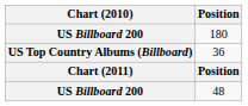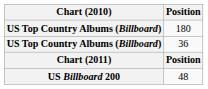 <table class="wikitable plainrowheaders" style="text-align:center">
 <tr>
 <th scope="col">Chart (2010)</th>
 <th scope="col">Position</th>
 </tr>
 <tr>
-<th scope="row">US <em>Billboard</em> 200</th>
+<th scope="row">US Top Country Albums (<em>Billboard</em>)</th>
 <td>180</td>
 </tr>
 <tr>
 <th scope="row">US Top Country Albums (<em>Billboard</em>)</th>
 <td>36</td>
 </tr>
 <tr>
 <th scope="col">Chart (2011)</th>
 <th scope="col">Position</th>
 </tr>
 <tr>
 <th scope="row">US <em>Billboard</em> 200</th>
 <td>48</td>
 </tr>
 </table>
